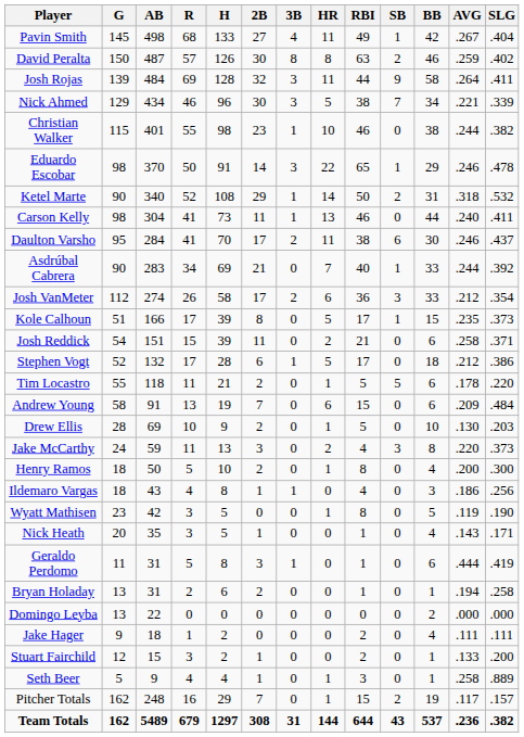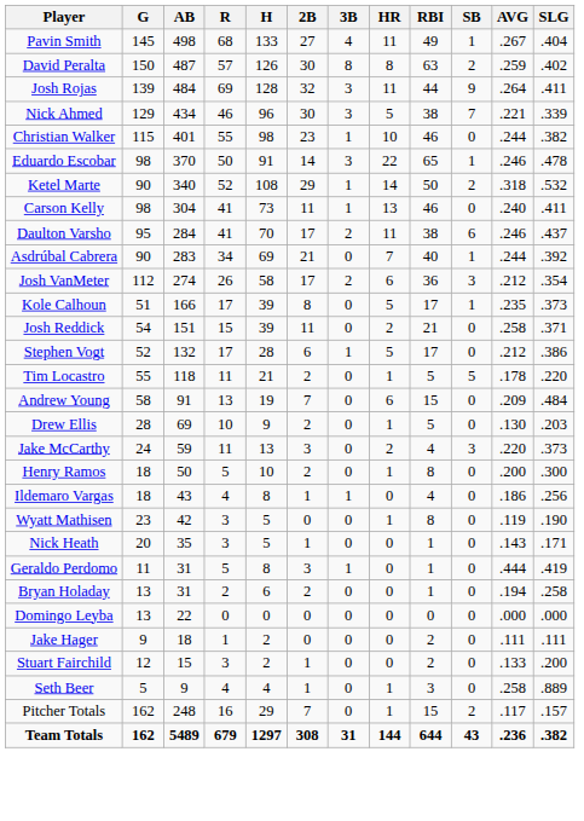 <table class=wikitable style="text-align:center">
 <tr>
 <th bgcolor=#DDDDFF; width="20%">Player</th>
 <th bgcolor=#DDDDFF; width="7%">G</th>
 <th bgcolor=#DDDDFF; width="7%">AB</th>
 <th bgcolor=#DDDDFF; width="7%">R</th>
 <th bgcolor=#DDDDFF; width="7%">H</th>
 <th bgcolor=#DDDDFF; width="7%">2B</th>
 <th bgcolor=#DDDDFF; width="7%">3B</th>
 <th bgcolor=#DDDDFF; width="7%">HR</th>
 <th bgcolor=#DDDDFF; width="7%">RBI</th>
 <th bgcolor=#DDDDFF; width="7%">SB</th>
-<th bgcolor=#DDDDFF; width="7%">BB</th>
 <th bgcolor=#DDDDFF; width="7%">AVG</th>
 <th bgcolor=#DDDDFF; width="7%">SLG</th>
 </tr>
 <tr>
 <td><a href='#'>Pavin Smith</a></td>
 <td>145</td>
 <td>498</td>
 <td>68</td>
 <td>133</td>
 <td>27</td>
 <td>4</td>
 <td>11</td>
 <td>49</td>
 <td>1</td>
-<td>42</td>
 <td>.267</td>
 <td>.404</td>
 </tr>
 <tr>
 <td><a href='#'>David Peralta</a></td>
 <td>150</td>
 <td>487</td>
 <td>57</td>
 <td>126</td>
 <td>30</td>
 <td>8</td>
 <td>8</td>
 <td>63</td>
 <td>2</td>
-<td>46</td>
 <td>.259</td>
 <td>.402</td>
 </tr>
 <tr>
 <td><a href='#'>Josh Rojas</a></td>
 <td>139</td>
 <td>484</td>
 <td>69</td>
 <td>128</td>
 <td>32</td>
 <td>3</td>
 <td>11</td>
 <td>44</td>
 <td>9</td>
-<td>58</td>
 <td>.264</td>
 <td>.411</td>
 </tr>
 <tr>
 <td><a href='#'>Nick Ahmed</a></td>
 <td>129</td>
 <td>434</td>
 <td>46</td>
 <td>96</td>
 <td>30</td>
 <td>3</td>
 <td>5</td>
 <td>38</td>
 <td>7</td>
-<td>34</td>
 <td>.221</td>
 <td>.339</td>
 </tr>
 <tr>
 <td><a href='#'>Christian Walker</a></td>
 <td>115</td>
 <td>401</td>
 <td>55</td>
 <td>98</td>
 <td>23</td>
 <td>1</td>
 <td>10</td>
 <td>46</td>
 <td>0</td>
-<td>38</td>
 <td>.244</td>
 <td>.382</td>
 </tr>
 <tr>
 <td><a href='#'>Eduardo Escobar</a></td>
 <td>98</td>
 <td>370</td>
 <td>50</td>
 <td>91</td>
 <td>14</td>
 <td>3</td>
 <td>22</td>
 <td>65</td>
 <td>1</td>
-<td>29</td>
 <td>.246</td>
 <td>.478</td>
 </tr>
 <tr>
 <td><a href='#'>Ketel Marte</a></td>
 <td>90</td>
 <td>340</td>
 <td>52</td>
 <td>108</td>
 <td>29</td>
 <td>1</td>
 <td>14</td>
 <td>50</td>
 <td>2</td>
-<td>31</td>
 <td>.318</td>
 <td>.532</td>
 </tr>
 <tr>
 <td><a href='#'>Carson Kelly</a></td>
 <td>98</td>
 <td>304</td>
 <td>41</td>
 <td>73</td>
 <td>11</td>
 <td>1</td>
 <td>13</td>
 <td>46</td>
 <td>0</td>
-<td>44</td>
 <td>.240</td>
 <td>.411</td>
 </tr>
 <tr>
 <td><a href='#'>Daulton Varsho</a></td>
 <td>95</td>
 <td>284</td>
 <td>41</td>
 <td>70</td>
 <td>17</td>
 <td>2</td>
 <td>11</td>
 <td>38</td>
 <td>6</td>
-<td>30</td>
 <td>.246</td>
 <td>.437</td>
 </tr>
 <tr>
 <td><a href='#'>Asdrúbal Cabrera</a></td>
 <td>90</td>
 <td>283</td>
 <td>34</td>
 <td>69</td>
 <td>21</td>
 <td>0</td>
 <td>7</td>
 <td>40</td>
 <td>1</td>
-<td>33</td>
 <td>.244</td>
 <td>.392</td>
 </tr>
 <tr>
 <td><a href='#'>Josh VanMeter</a></td>
 <td>112</td>
 <td>274</td>
 <td>26</td>
 <td>58</td>
 <td>17</td>
 <td>2</td>
 <td>6</td>
 <td>36</td>
 <td>3</td>
-<td>33</td>
 <td>.212</td>
 <td>.354</td>
 </tr>
 <tr>
 <td><a href='#'>Kole Calhoun</a></td>
 <td>51</td>
 <td>166</td>
 <td>17</td>
 <td>39</td>
 <td>8</td>
 <td>0</td>
 <td>5</td>
 <td>17</td>
 <td>1</td>
-<td>15</td>
 <td>.235</td>
 <td>.373</td>
 </tr>
 <tr>
 <td><a href='#'>Josh Reddick</a></td>
 <td>54</td>
 <td>151</td>
 <td>15</td>
 <td>39</td>
 <td>11</td>
 <td>0</td>
 <td>2</td>
 <td>21</td>
 <td>0</td>
-<td>6</td>
 <td>.258</td>
 <td>.371</td>
 </tr>
 <tr>
 <td><a href='#'>Stephen Vogt</a></td>
 <td>52</td>
 <td>132</td>
 <td>17</td>
 <td>28</td>
 <td>6</td>
 <td>1</td>
 <td>5</td>
 <td>17</td>
 <td>0</td>
-<td>18</td>
 <td>.212</td>
 <td>.386</td>
 </tr>
 <tr>
 <td><a href='#'>Tim Locastro</a></td>
 <td>55</td>
 <td>118</td>
 <td>11</td>
 <td>21</td>
 <td>2</td>
 <td>0</td>
 <td>1</td>
 <td>5</td>
 <td>5</td>
-<td>6</td>
 <td>.178</td>
 <td>.220</td>
 </tr>
 <tr>
 <td><a href='#'>Andrew Young</a></td>
 <td>58</td>
 <td>91</td>
 <td>13</td>
 <td>19</td>
 <td>7</td>
 <td>0</td>
 <td>6</td>
 <td>15</td>
 <td>0</td>
-<td>6</td>
 <td>.209</td>
 <td>.484</td>
 </tr>
 <tr>
 <td><a href='#'>Drew Ellis</a></td>
 <td>28</td>
 <td>69</td>
 <td>10</td>
 <td>9</td>
 <td>2</td>
 <td>0</td>
 <td>1</td>
 <td>5</td>
 <td>0</td>
-<td>10</td>
 <td>.130</td>
 <td>.203</td>
 </tr>
 <tr>
 <td><a href='#'>Jake McCarthy</a></td>
 <td>24</td>
 <td>59</td>
 <td>11</td>
 <td>13</td>
 <td>3</td>
 <td>0</td>
 <td>2</td>
 <td>4</td>
 <td>3</td>
-<td>8</td>
 <td>.220</td>
 <td>.373</td>
 </tr>
 <tr>
 <td><a href='#'>Henry Ramos</a></td>
 <td>18</td>
 <td>50</td>
 <td>5</td>
 <td>10</td>
 <td>2</td>
 <td>0</td>
 <td>1</td>
 <td>8</td>
 <td>0</td>
-<td>4</td>
 <td>.200</td>
 <td>.300</td>
 </tr>
 <tr>
 <td><a href='#'>Ildemaro Vargas</a></td>
 <td>18</td>
 <td>43</td>
 <td>4</td>
 <td>8</td>
 <td>1</td>
 <td>1</td>
 <td>0</td>
 <td>4</td>
 <td>0</td>
-<td>3</td>
 <td>.186</td>
 <td>.256</td>
 </tr>
 <tr>
 <td><a href='#'>Wyatt Mathisen</a></td>
 <td>23</td>
 <td>42</td>
 <td>3</td>
 <td>5</td>
 <td>0</td>
 <td>0</td>
 <td>1</td>
 <td>8</td>
 <td>0</td>
-<td>5</td>
 <td>.119</td>
 <td>.190</td>
 </tr>
 <tr>
 <td><a href='#'>Nick Heath</a></td>
 <td>20</td>
 <td>35</td>
 <td>3</td>
 <td>5</td>
 <td>1</td>
 <td>0</td>
 <td>0</td>
 <td>1</td>
 <td>0</td>
-<td>4</td>
 <td>.143</td>
 <td>.171</td>
 </tr>
 <tr>
 <td><a href='#'>Geraldo Perdomo</a></td>
 <td>11</td>
 <td>31</td>
 <td>5</td>
 <td>8</td>
 <td>3</td>
 <td>1</td>
 <td>0</td>
 <td>1</td>
 <td>0</td>
-<td>6</td>
 <td>.444</td>
 <td>.419</td>
 </tr>
 <tr>
 <td><a href='#'>Bryan Holaday</a></td>
 <td>13</td>
 <td>31</td>
 <td>2</td>
 <td>6</td>
 <td>2</td>
 <td>0</td>
 <td>0</td>
 <td>1</td>
 <td>0</td>
-<td>1</td>
 <td>.194</td>
 <td>.258</td>
 </tr>
 <tr>
 <td><a href='#'>Domingo Leyba</a></td>
 <td>13</td>
 <td>22</td>
 <td>0</td>
 <td>0</td>
 <td>0</td>
 <td>0</td>
 <td>0</td>
 <td>0</td>
 <td>0</td>
-<td>2</td>
 <td>.000</td>
 <td>.000</td>
 </tr>
 <tr>
 <td><a href='#'>Jake Hager</a></td>
 <td>9</td>
 <td>18</td>
 <td>1</td>
 <td>2</td>
 <td>0</td>
 <td>0</td>
 <td>0</td>
 <td>2</td>
 <td>0</td>
-<td>4</td>
 <td>.111</td>
 <td>.111</td>
 </tr>
 <tr>
 <td><a href='#'>Stuart Fairchild</a></td>
 <td>12</td>
 <td>15</td>
 <td>3</td>
 <td>2</td>
 <td>1</td>
 <td>0</td>
 <td>0</td>
 <td>2</td>
 <td>0</td>
-<td>1</td>
 <td>.133</td>
 <td>.200</td>
 </tr>
 <tr>
 <td><a href='#'>Seth Beer</a></td>
 <td>5</td>
 <td>9</td>
 <td>4</td>
 <td>4</td>
 <td>1</td>
 <td>0</td>
 <td>1</td>
 <td>3</td>
 <td>0</td>
-<td>1</td>
 <td>.258</td>
 <td>.889</td>
 </tr>
 <tr>
 <td>Pitcher Totals</td>
 <td>162</td>
 <td>248</td>
 <td>16</td>
 <td>29</td>
 <td>7</td>
 <td>0</td>
 <td>1</td>
 <td>15</td>
 <td>2</td>
-<td>19</td>
 <td>.117</td>
 <td>.157</td>
 </tr>
 <tr>
 <td><strong>Team Totals</strong></td>
 <td><strong>162</strong></td>
 <td><strong>5489</strong></td>
 <td><strong>679</strong></td>
 <td><strong>1297</strong></td>
 <td><strong>308</strong></td>
 <td><strong>31</strong></td>
 <td><strong>144</strong></td>
 <td><strong>644</strong></td>
 <td><strong>43</strong></td>
-<td><strong>537</strong></td>
 <td><strong>.236</strong></td>
 <td><strong>.382</strong></td>
 </tr>
 </table>
